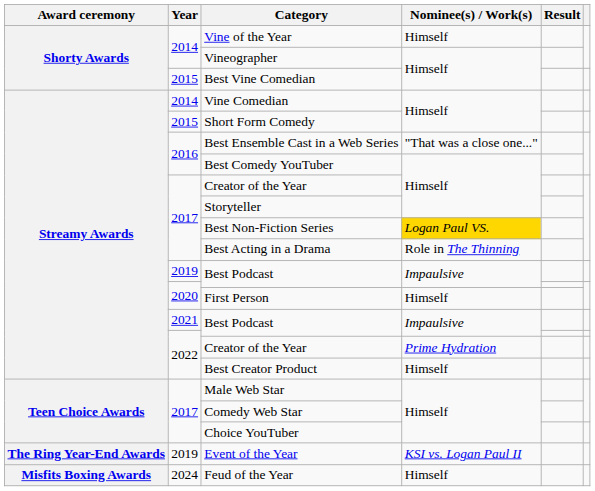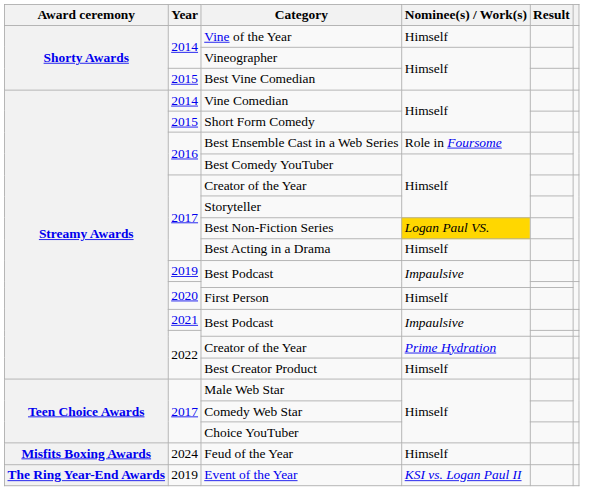 <table class="wikitable sortable plainrowheaders">
 <tr>
 <th scope="col">Award ceremony</th>
 <th scope="col">Year</th>
 <th scope="col">Category</th>
 <th scope="col">Nominee(s) / Work(s)</th>
 <th scope="col">Result</th>
 <th class="unsortable" scope="col"></th>
 </tr>
 <tr>
 <th rowspan="3" scope="row"><a href='#'>Shorty Awards</a></th>
 <td rowspan="2"><a href='#'>2014</a></td>
 <td><a href='#'>Vine</a> of the Year</td>
 <td>Himself </td>
 <td></td>
 <td rowspan="2"></td>
 </tr>
 <tr>
 <td>Vineographer</td>
 <td rowspan="2">Himself</td>
 <td></td>
 </tr>
 <tr>
 <td><a href='#'>2015</a></td>
 <td>Best Vine Comedian</td>
 <td></td>
 <td></td>
 </tr>
 <tr>
 <th rowspan="15" scope="row"><a href='#'>Streamy Awards</a></th>
 <td><a href='#'>2014</a></td>
 <td>Vine Comedian</td>
 <td rowspan="2">Himself</td>
 <td></td>
 <td></td>
 </tr>
 <tr>
 <td><a href='#'>2015</a></td>
 <td>Short Form Comedy</td>
 <td></td>
 <td></td>
 </tr>
 <tr>
 <td rowspan="2"><a href='#'>2016</a></td>
 <td>Best Ensemble Cast in a Web Series</td>
-<td>"That was a close one..."</td>
+<td>Role in <em><a href='#'>Foursome</a></em></td>
 <td></td>
 <td rowspan="2"></td>
 </tr>
 <tr>
 <td>Best Comedy YouTuber</td>
 <td rowspan="3">Himself</td>
 <td></td>
 </tr>
 <tr>
 <td rowspan="4"><a href='#'>2017</a></td>
 <td>Creator of the Year</td>
 <td></td>
 <td rowspan="4"></td>
 </tr>
 <tr>
 <td>Storyteller</td>
 <td></td>
 </tr>
 <tr>
 <td>Best Non-Fiction Series</td>
 <td style="background: gold;"><em>Logan Paul VS.</em></td>
 <td></td>
 </tr>
 <tr>
 <td>Best Acting in a Drama</td>
-<td>Role in <em><a href='#'>The Thinning</a></em></td>
+<td>Himself </td>
 <td></td>
 </tr>
 <tr>
 <td><a href='#'>2019</a></td>
 <td rowspan="2">Best Podcast</td>
 <td rowspan="2"><em>Impaulsive</em></td>
 <td></td>
 <td></td>
 </tr>
 <tr>
 <td rowspan="2"><a href='#'>2020</a></td>
 <td></td>
 <td rowspan="2"></td>
 </tr>
 <tr>
 <td>First Person</td>
 <td>Himself</td>
 <td></td>
 </tr>
 <tr>
 <td><a href='#'>2021</a></td>
 <td rowspan="2">Best Podcast</td>
 <td rowspan="2"><em>Impaulsive</em></td>
 <td></td>
 <td></td>
 </tr>
 <tr>
 <td rowspan="3">2022</td>
 <td></td>
 <td></td>
 </tr>
 <tr>
 <td>Creator of the Year</td>
 <td><em><a href='#'>Prime Hydration</a></em> </td>
 <td></td>
 <td></td>
 </tr>
 <tr>
 <td>Best Creator Product</td>
 <td>Himself</td>
 <td></td>
 <td></td>
 </tr>
 <tr>
 <th rowspan="3" scope="row"><a href='#'>Teen Choice Awards</a></th>
 <td rowspan="3"><a href='#'>2017</a></td>
 <td>Male Web Star</td>
 <td rowspan="3">Himself</td>
 <td></td>
 <td rowspan="2"></td>
 </tr>
 <tr>
 <td>Comedy Web Star</td>
 <td></td>
 </tr>
 <tr>
 <td>Choice YouTuber</td>
 <td></td>
 <td></td>
 </tr>
 <tr>
+<th scope="row"><a href='#'>Misfits Boxing Awards</a></th>
+<td>2024</td>
+<td>Feud of the Year</td>
+<td>Himself </td>
+<td></td>
+<td style="text-align: center;"></td>
+</tr>
+<tr>
 <th scope="row"><a href='#'>The Ring Year-End Awards</a></th>
 <td>2019</td>
 <td><a href='#'>Event of the Year</a></td>
 <td><em><a href='#'>KSI vs. Logan Paul II</a></em><br></td>
 <td></td>
 <td></td>
 </tr>
-<tr>
-<th scope="row"><a href='#'>Misfits Boxing Awards</a></th>
-<td>2024</td>
-<td>Feud of the Year</td>
-<td>Himself </td>
-<td></td>
-<td style="text-align: center;"></td>
-</tr>
 </table>
